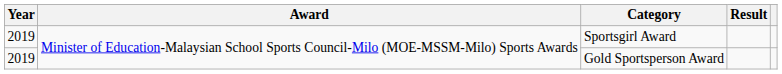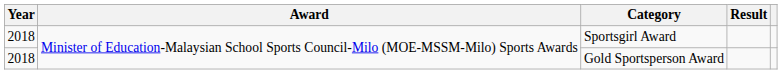 <table class=wikitable>
 <tr>
 <th>Year</th>
 <th>Award</th>
 <th>Category</th>
 <th>Result</th>
 <th></th>
 </tr>
 <tr>
-<td>2019</td>
+<td>2018</td>
 <td rowspan=2><a href='#'>Minister of Education</a>-Malaysian School Sports Council-<a href='#'>Milo</a> (MOE-MSSM-Milo) Sports Awards</td>
 <td>Sportsgirl Award</td>
 <td></td>
 <td></td>
 </tr>
 <tr>
-<td>2019</td>
+<td>2018</td>
 <td>Gold Sportsperson Award</td>
 <td></td>
 <td></td>
 </tr>
 </table>
